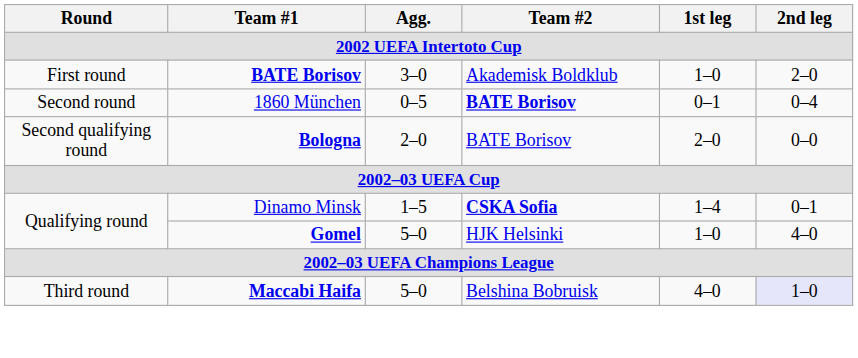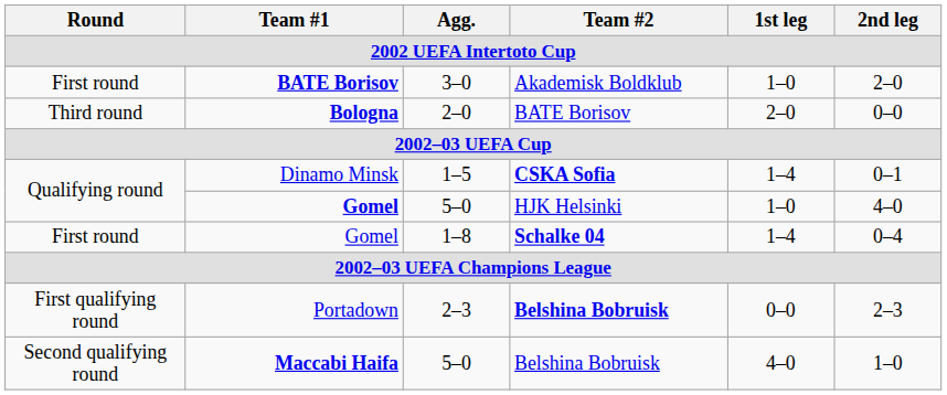 <table class="wikitable">
 <tr>
 <th width="140">Round</th>
 <th width="170">Team #1</th>
 <th width="80">Agg.</th>
 <th width="170">Team #2</th>
 <th width="80">1st leg</th>
 <th width="80">2nd leg</th>
 </tr>
 <tr style="background:#E0E0E0; font-size:95%">
 <td colspan="6" style="text-align:center"><strong><a href='#'>2002 UEFA Intertoto Cup</a></strong></td>
 </tr>
 <tr>
 <td style="text-align:center">First round</td>
 <td style="text-align:right"><strong><a href='#'>BATE Borisov</a></strong> </td>
 <td style="text-align:center">3–0</td>
 <td> <a href='#'>Akademisk Boldklub</a></td>
 <td style="text-align:center">1–0</td>
 <td style="text-align:center">2–0</td>
 </tr>
 <tr>
-<td style="text-align:center">Second round</td>
-<td style="text-align:right"><a href='#'>1860 München</a> </td>
-<td style="text-align:center">0–5</td>
-<td> <strong><a href='#'>BATE Borisov</a></strong></td>
-<td style="text-align:center">0–1</td>
-<td style="text-align:center">0–4</td>
-</tr>
-<tr>
-<td style="text-align:center">Second qualifying round</td>
+<td style="text-align:center">Third round</td>
 <td style="text-align:right"><strong><a href='#'>Bologna</a></strong> </td>
 <td style="text-align:center">2–0</td>
 <td> <a href='#'>BATE Borisov</a></td>
 <td style="text-align:center">2–0</td>
 <td style="text-align:center">0–0</td>
 </tr>
 <tr style="background:#E0E0E0; font-size:95%">
 <td colspan="6" style="text-align:center"><strong><a href='#'>2002–03 UEFA Cup</a></strong></td>
 </tr>
 <tr>
 <td style="text-align:center" rowspan="2">Qualifying round</td>
 <td style="text-align:right"><a href='#'>Dinamo Minsk</a> </td>
 <td style="text-align:center">1–5</td>
 <td> <strong><a href='#'>CSKA Sofia</a></strong></td>
 <td style="text-align:center">1–4</td>
 <td style="text-align:center">0–1</td>
 </tr>
 <tr>
 <td style="text-align:right"><strong><a href='#'>Gomel</a></strong> </td>
 <td style="text-align:center">5–0</td>
 <td> <a href='#'>HJK Helsinki</a></td>
 <td style="text-align:center">1–0</td>
 <td style="text-align:center">4–0</td>
 </tr>
+<tr>
+<td style="text-align:center">First round</td>
+<td style="text-align:right"><a href='#'>Gomel</a> </td>
+<td style="text-align:center">1–8</td>
+<td> <strong><a href='#'>Schalke 04</a></strong></td>
+<td style="text-align:center">1–4</td>
+<td style="text-align:center">0–4</td>
+</tr>
 <tr style="background:#E0E0E0; font-size:95%">
 <td colspan="6" style="text-align:center"><strong><a href='#'>2002–03 UEFA Champions League</a></strong></td>
 </tr>
 <tr>
-<td style="text-align:center">Third round</td>
+<td style="text-align:center">First qualifying round</td>
+<td style="text-align:right"><a href='#'>Portadown</a> </td>
+<td style="text-align:center">2–3</td>
+<td> <strong><a href='#'>Belshina Bobruisk</a></strong></td>
+<td style="text-align:center">0–0</td>
+<td style="text-align:center">2–3</td>
+</tr>
+<tr>
+<td style="text-align:center">Second qualifying round</td>
 <td style="text-align:right"><strong><a href='#'>Maccabi Haifa</a></strong> </td>
 <td style="text-align:center">5–0</td>
 <td> <a href='#'>Belshina Bobruisk</a></td>
 <td style="text-align:center">4–0</td>
-<td style="background: lavender; text-align:center">1–0</td>
+<td style="text-align:center">1–0</td>
 </tr>
 </table>
